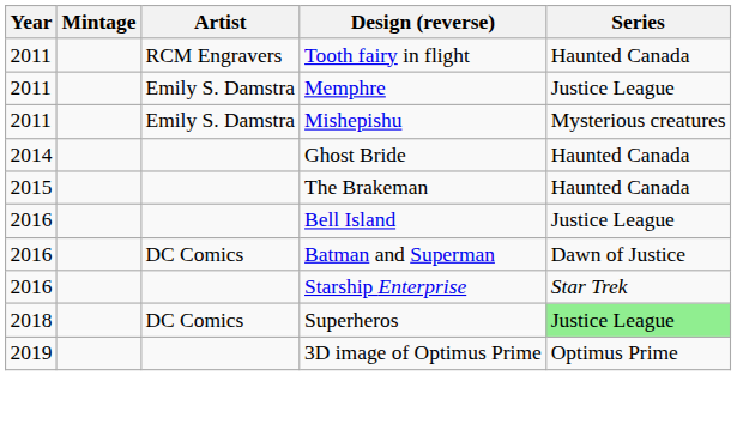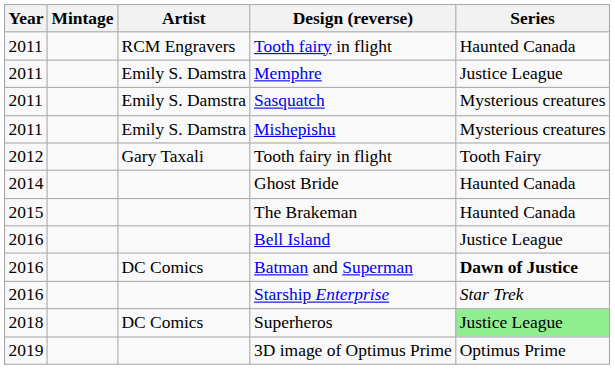 <table class="wikitable sortable">
 <tr>
 <th>Year</th>
 <th>Mintage</th>
 <th>Artist</th>
 <th>Design (reverse)</th>
 <th>Series</th>
 </tr>
 <tr>
 <td>2011</td>
 <td></td>
 <td>RCM Engravers</td>
 <td><a href='#'>Tooth fairy</a> in flight</td>
 <td>Haunted Canada</td>
 </tr>
 <tr>
 <td>2011</td>
 <td></td>
 <td>Emily S. Damstra</td>
 <td><a href='#'>Memphre</a></td>
 <td>Justice League</td>
 </tr>
 <tr>
 <td>2011</td>
 <td></td>
 <td>Emily S. Damstra</td>
+<td><a href='#'>Sasquatch</a></td>
+<td>Mysterious creatures</td>
+</tr>
+<tr>
+<td>2011</td>
+<td></td>
+<td>Emily S. Damstra</td>
 <td><a href='#'>Mishepishu</a></td>
 <td>Mysterious creatures</td>
+</tr>
+<tr>
+<td>2012</td>
+<td></td>
+<td>Gary Taxali</td>
+<td>Tooth fairy in flight</td>
+<td>Tooth Fairy</td>
 </tr>
 <tr>
 <td>2014</td>
 <td></td>
 <td></td>
 <td>Ghost Bride</td>
 <td>Haunted Canada</td>
 </tr>
 <tr>
 <td>2015</td>
 <td></td>
 <td></td>
 <td>The Brakeman</td>
 <td>Haunted Canada</td>
 </tr>
 <tr>
 <td>2016</td>
 <td></td>
 <td></td>
 <td><a href='#'>Bell Island</a></td>
 <td>Justice League</td>
 </tr>
 <tr>
 <td>2016</td>
 <td></td>
 <td>DC Comics</td>
 <td><a href='#'>Batman</a> and <a href='#'>Superman</a></td>
-<td>Dawn of Justice</td>
+<td><strong>Dawn of Justice</strong></td>
 </tr>
 <tr>
 <td>2016</td>
 <td></td>
 <td></td>
 <td><a href='#'>Starship <em>Enterprise</em></a></td>
 <td><em>Star Trek</em></td>
 </tr>
 <tr>
 <td>2018</td>
 <td></td>
 <td>DC Comics</td>
 <td>Superheros</td>
 <td style="background: lightgreen;">Justice League</td>
 </tr>
 <tr>
 <td>2019</td>
 <td></td>
 <td></td>
 <td>3D image of Optimus Prime</td>
 <td>Optimus Prime</td>
 </tr>
 </table>
